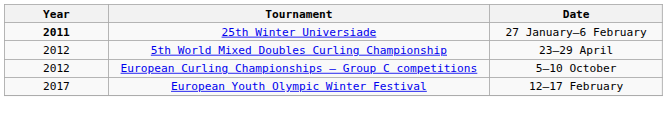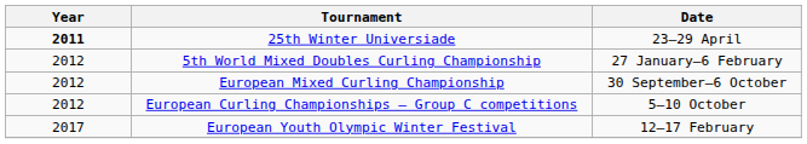 <table class="wikitable sortable" style="text-align:center;">
 <tr>
 <th width="15%">Year</th>
 <th width="55%">Tournament</th>
 <th width="25%">Date</th>
 </tr>
 <tr>
 <td><strong>2011</strong></td>
 <td><a href='#'>25th Winter Universiade</a></td>
+<td>23–29 April</td>
+</tr>
+<tr>
+<td>2012</td>
+<td><a href='#'>5th World Mixed Doubles Curling Championship</a></td>
 <td>27 January–6 February</td>
 </tr>
 <tr>
 <td>2012</td>
-<td><a href='#'>5th World Mixed Doubles Curling Championship</a></td>
-<td>23–29 April</td>
+<td><a href='#'>European Mixed Curling Championship</a></td>
+<td>30 September–6 October</td>
 </tr>
 <tr>
 <td>2012</td>
 <td><a href='#'>European Curling Championships – Group C competitions</a></td>
 <td>5–10 October</td>
 </tr>
 <tr>
 <td>2017</td>
 <td><a href='#'>European Youth Olympic Winter Festival</a></td>
 <td>12–17 February</td>
 </tr>
 <tr class="sortbottom">
 </tr>
 </table>
